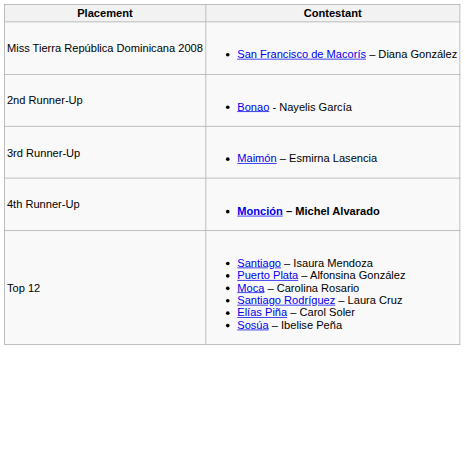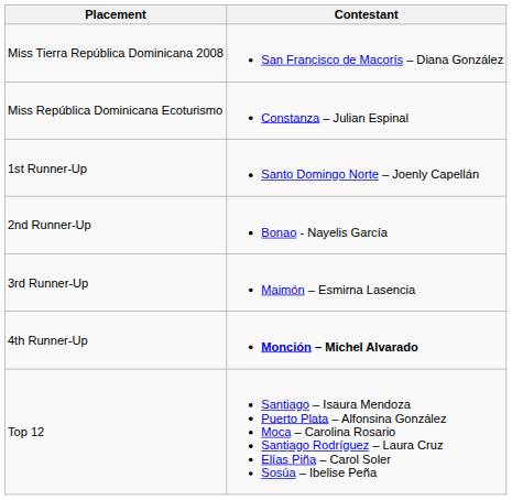 <table class="wikitable sortable" style="font-size: 95%;">
 <tr>
 <th>Placement</th>
 <th>Contestant</th>
 </tr>
 <tr>
 <td>Miss Tierra República Dominicana 2008</td>
 <td><br><ul><li><a href='#'>San Francisco de Macorís</a> – Diana González</li></ul></td>
+</tr>
+<tr>
+<td>Miss República Dominicana Ecoturismo</td>
+<td><br><ul><li><a href='#'>Constanza</a> – Julian Espinal</li></ul></td>
+</tr>
+<tr>
+<td>1st Runner-Up</td>
+<td><br><ul><li><a href='#'>Santo Domingo Norte</a> – Joenly Capellán</li></ul></td>
 </tr>
 <tr>
 <td>2nd Runner-Up</td>
 <td><br><ul><li><a href='#'>Bonao</a> - Nayelis García</li></ul></td>
 </tr>
 <tr>
 <td>3rd Runner-Up</td>
 <td><br><ul><li><a href='#'>Maimón</a> – Esmirna Lasencia</li></ul></td>
 </tr>
 <tr>
 <td>4th Runner-Up</td>
 <td><strong><br><ul><li><a href='#'>Monción</a> – Michel Alvarado</li></ul></strong></td>
 </tr>
 <tr>
 <td>Top 12</td>
 <td><br><ul><li><a href='#'>Santiago</a> – Isaura Mendoza</li><li><a href='#'>Puerto Plata</a> – Alfonsina González</li><li><a href='#'>Moca</a> – Carolina Rosario</li><li><a href='#'>Santiago Rodríguez</a> – Laura Cruz</li><li><a href='#'>Elías Piña</a> – Carol Soler</li><li><a href='#'>Sosúa</a> – Ibelise Peña</li></ul></td>
 </tr>
 </table>
